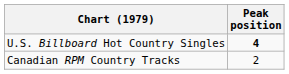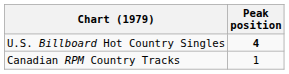 <table class="wikitable sortable">
 <tr>
 <th align="left">Chart (1979)</th>
 <th align="center">Peak<br>position</th>
 </tr>
 <tr>
 <td align="left">U.S. <em>Billboard</em> Hot Country Singles</td>
 <td align="center"><strong>4</strong></td>
 </tr>
 <tr>
 <td align="left">Canadian <em>RPM</em> Country Tracks</td>
-<td align="center">2</td>
+<td align="center">1</td>
 </tr>
 </table>
